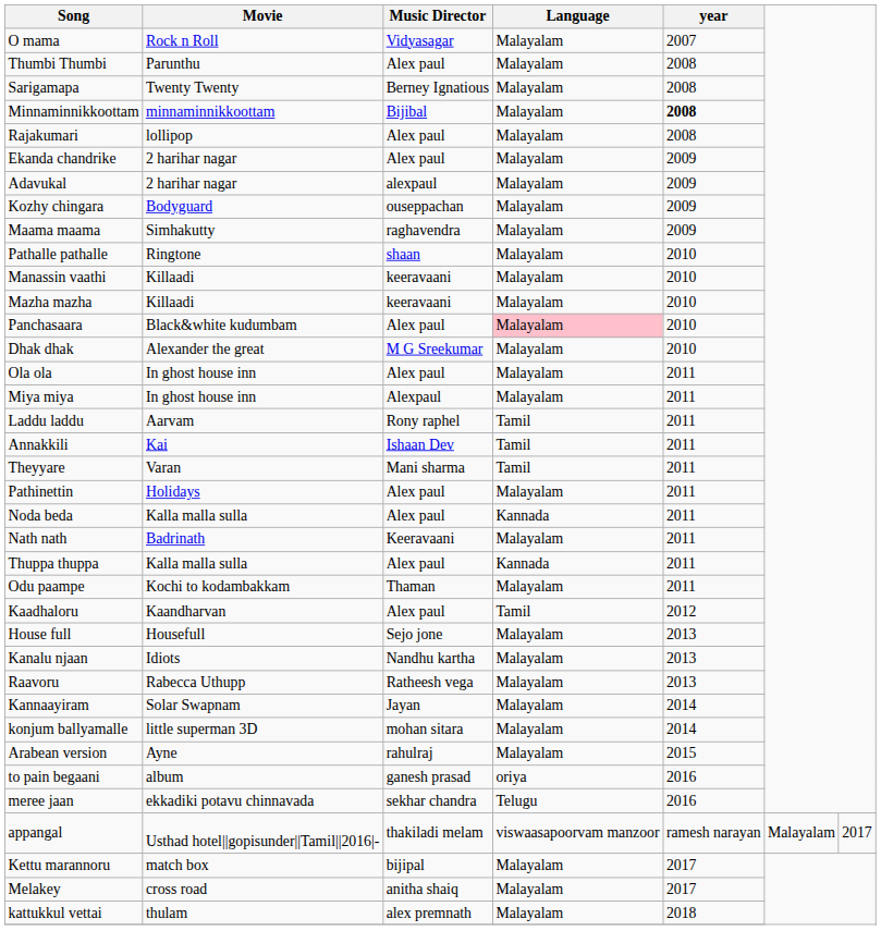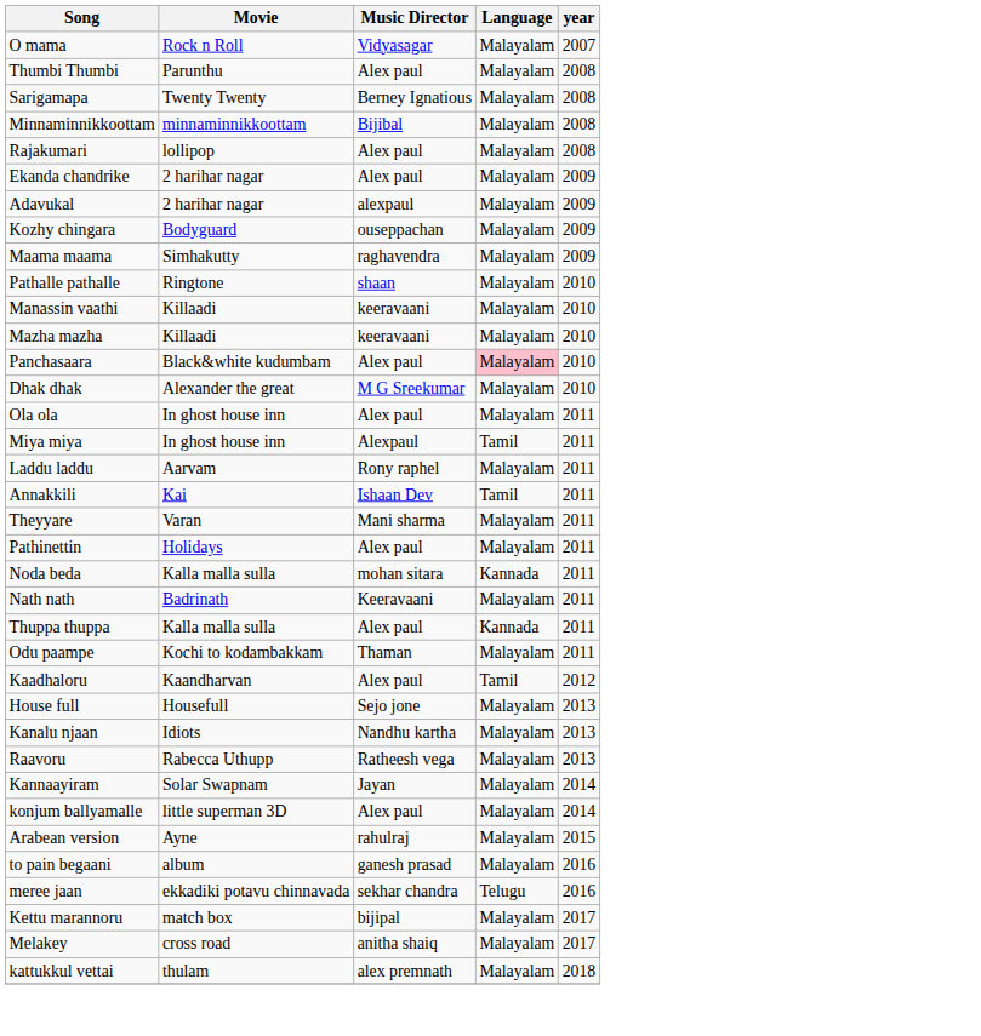 <table class="wikitable">
 <tr>
 <th>Song</th>
 <th>Movie</th>
 <th>Music Director</th>
 <th>Language</th>
 <th>year</th>
 </tr>
 <tr>
 <td>O mama</td>
 <td><a href='#'>Rock n Roll</a></td>
 <td><a href='#'>Vidyasagar</a></td>
 <td>Malayalam</td>
 <td>2007</td>
 </tr>
 <tr>
 <td>Thumbi Thumbi</td>
 <td>Parunthu</td>
 <td>Alex paul</td>
 <td>Malayalam</td>
 <td>2008</td>
 </tr>
 <tr>
 <td>Sarigamapa</td>
 <td>Twenty Twenty</td>
 <td>Berney Ignatious</td>
 <td>Malayalam</td>
 <td>2008</td>
 </tr>
 <tr>
 <td>Minnaminnikkoottam</td>
 <td><a href='#'>minnaminnikkoottam</a></td>
 <td><a href='#'>Bijibal</a></td>
 <td>Malayalam</td>
-<td><strong>2008</strong></td>
+<td>2008</td>
 </tr>
 <tr>
 <td>Rajakumari</td>
 <td>lollipop</td>
 <td>Alex paul</td>
 <td>Malayalam</td>
 <td>2008</td>
 </tr>
 <tr>
 <td>Ekanda chandrike</td>
 <td>2 harihar nagar</td>
 <td>Alex paul</td>
 <td>Malayalam</td>
 <td>2009</td>
 </tr>
 <tr>
 <td>Adavukal</td>
 <td>2 harihar nagar</td>
 <td>alexpaul</td>
 <td>Malayalam</td>
 <td>2009</td>
 </tr>
 <tr>
 <td>Kozhy chingara</td>
 <td><a href='#'>Bodyguard</a></td>
 <td>ouseppachan</td>
 <td>Malayalam</td>
 <td>2009</td>
 </tr>
 <tr>
 <td>Maama maama</td>
 <td>Simhakutty</td>
 <td>raghavendra</td>
 <td>Malayalam</td>
 <td>2009</td>
 </tr>
 <tr>
 <td>Pathalle pathalle</td>
 <td>Ringtone</td>
 <td><a href='#'>shaan</a></td>
 <td>Malayalam</td>
 <td>2010</td>
 </tr>
 <tr>
 <td>Manassin vaathi</td>
 <td>Killaadi</td>
 <td>keeravaani</td>
 <td>Malayalam</td>
 <td>2010</td>
 </tr>
 <tr>
 <td>Mazha mazha</td>
 <td>Killaadi</td>
 <td>keeravaani</td>
 <td>Malayalam</td>
 <td>2010</td>
 </tr>
 <tr>
 <td>Panchasaara</td>
 <td>Black&white kudumbam</td>
 <td>Alex paul</td>
 <td style="background: pink;">Malayalam</td>
 <td>2010</td>
 </tr>
 <tr>
 <td>Dhak dhak</td>
 <td>Alexander the great</td>
 <td><a href='#'>M G Sreekumar</a></td>
 <td>Malayalam</td>
 <td>2010</td>
 </tr>
 <tr>
 <td>Ola ola</td>
 <td>In ghost house inn</td>
 <td>Alex paul</td>
 <td>Malayalam</td>
 <td>2011</td>
 </tr>
 <tr>
 <td>Miya miya</td>
 <td>In ghost house inn</td>
 <td>Alexpaul</td>
-<td>Malayalam</td>
+<td>Tamil</td>
 <td>2011</td>
 </tr>
 <tr>
 <td>Laddu laddu</td>
 <td>Aarvam</td>
 <td>Rony raphel</td>
-<td>Tamil</td>
+<td>Malayalam</td>
 <td>2011</td>
 </tr>
 <tr>
 <td>Annakkili</td>
 <td><a href='#'>Kai</a></td>
 <td><a href='#'>Ishaan Dev</a></td>
 <td>Tamil</td>
 <td>2011</td>
 </tr>
 <tr>
 <td>Theyyare</td>
 <td>Varan</td>
 <td>Mani sharma</td>
-<td>Tamil</td>
+<td>Malayalam</td>
 <td>2011</td>
 </tr>
 <tr>
 <td>Pathinettin</td>
 <td><a href='#'>Holidays</a></td>
 <td>Alex paul</td>
 <td>Malayalam</td>
 <td>2011</td>
 </tr>
 <tr>
 <td>Noda beda</td>
 <td>Kalla malla sulla</td>
-<td>Alex paul</td>
+<td>mohan sitara</td>
 <td>Kannada</td>
 <td>2011</td>
 </tr>
 <tr>
 <td>Nath nath</td>
 <td><a href='#'>Badrinath</a></td>
 <td>Keeravaani</td>
 <td>Malayalam</td>
 <td>2011</td>
 </tr>
 <tr>
 <td>Thuppa thuppa</td>
 <td>Kalla malla sulla</td>
 <td>Alex paul</td>
 <td>Kannada</td>
 <td>2011</td>
 </tr>
 <tr>
 <td>Odu paampe</td>
 <td>Kochi to kodambakkam</td>
 <td>Thaman</td>
 <td>Malayalam</td>
 <td>2011</td>
 </tr>
 <tr>
 <td>Kaadhaloru</td>
 <td>Kaandharvan</td>
 <td>Alex paul</td>
 <td>Tamil</td>
 <td>2012</td>
 </tr>
 <tr>
 <td>House full</td>
 <td>Housefull</td>
 <td>Sejo jone</td>
 <td>Malayalam</td>
 <td>2013</td>
 </tr>
 <tr>
 <td>Kanalu njaan</td>
 <td>Idiots</td>
 <td>Nandhu kartha</td>
 <td>Malayalam</td>
 <td>2013</td>
 </tr>
 <tr>
 <td>Raavoru</td>
 <td>Rabecca Uthupp</td>
 <td>Ratheesh vega</td>
 <td>Malayalam</td>
 <td>2013</td>
 </tr>
 <tr>
 <td>Kannaayiram</td>
 <td>Solar Swapnam</td>
 <td>Jayan</td>
 <td>Malayalam</td>
 <td>2014</td>
 </tr>
 <tr>
 <td>konjum ballyamalle</td>
 <td>little superman 3D</td>
-<td>mohan sitara</td>
+<td>Alex paul</td>
 <td>Malayalam</td>
 <td>2014</td>
 </tr>
 <tr>
 <td>Arabean version</td>
 <td>Ayne</td>
 <td>rahulraj</td>
 <td>Malayalam</td>
 <td>2015</td>
 </tr>
 <tr>
 <td>to pain begaani</td>
 <td>album</td>
 <td>ganesh prasad</td>
-<td>oriya</td>
+<td>Malayalam</td>
 <td>2016</td>
 </tr>
 <tr>
 <td>meree jaan</td>
 <td>ekkadiki potavu chinnavada</td>
 <td>sekhar chandra</td>
 <td>Telugu</td>
 <td>2016</td>
-</tr>
-<tr>
-<td>appangal</td>
-<td><br>Usthad hotel||gopisunder||Tamil||2016|-</td>
-<td>thakiladi melam</td>
-<td>viswaasapoorvam manzoor</td>
-<td>ramesh narayan</td>
-<td>Malayalam</td>
-<td>2017</td>
 </tr>
 <tr>
 <td>Kettu marannoru</td>
 <td>match box</td>
 <td>bijipal</td>
 <td>Malayalam</td>
 <td>2017</td>
 </tr>
 <tr>
 <td>Melakey</td>
 <td>cross road</td>
 <td>anitha shaiq</td>
 <td>Malayalam</td>
 <td>2017</td>
 </tr>
 <tr>
 <td>kattukkul vettai</td>
 <td>thulam</td>
 <td>alex premnath</td>
 <td>Malayalam</td>
 <td>2018</td>
 </tr>
 <tr>
 </tr>
 </table>
